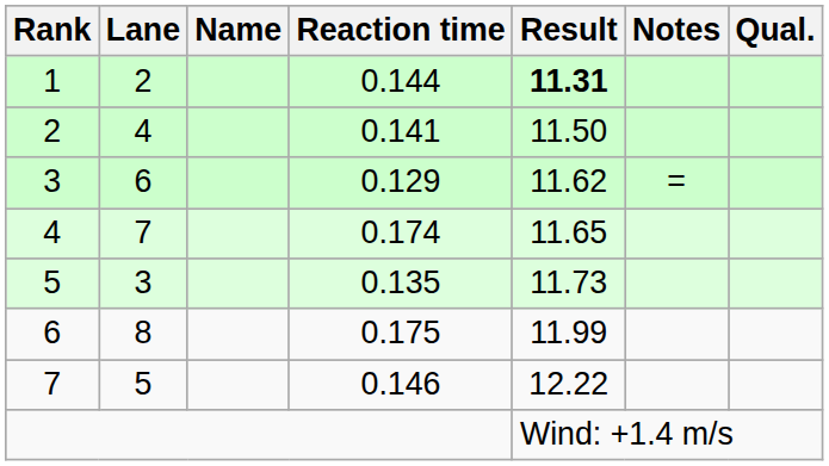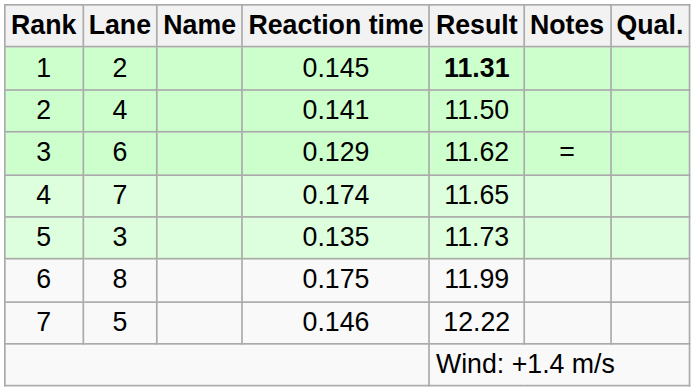 <table class="wikitable sortable" style="text-align:center">
 <tr>
 <th>Rank</th>
 <th>Lane</th>
 <th>Name</th>
 <th>Reaction time</th>
 <th>Result</th>
 <th>Notes</th>
 <th>Qual.</th>
 </tr>
 <tr bgcolor=ccffcc>
 <td>1</td>
 <td>2</td>
 <td align="left"></td>
-<td>0.144</td>
+<td>0.145</td>
 <td><strong>11.31</strong></td>
 <td></td>
 <td></td>
 </tr>
 <tr bgcolor=ccffcc>
 <td>2</td>
 <td>4</td>
 <td align="left"></td>
 <td>0.141</td>
 <td>11.50</td>
 <td></td>
 <td></td>
 </tr>
 <tr bgcolor=ccffcc>
 <td>3</td>
 <td>6</td>
 <td align="left"></td>
 <td>0.129</td>
 <td>11.62</td>
 <td>=</td>
 <td></td>
 </tr>
 <tr bgcolor=ddffdd>
 <td>4</td>
 <td>7</td>
 <td align="left"></td>
 <td>0.174</td>
 <td>11.65</td>
 <td></td>
 <td></td>
 </tr>
 <tr bgcolor=ddffdd>
 <td>5</td>
 <td>3</td>
 <td align="left"></td>
 <td>0.135</td>
 <td>11.73</td>
 <td></td>
 <td></td>
 </tr>
 <tr>
 <td>6</td>
 <td>8</td>
 <td align="left"></td>
 <td>0.175</td>
 <td>11.99</td>
 <td></td>
 <td></td>
 </tr>
 <tr>
 <td>7</td>
 <td>5</td>
 <td align="left"></td>
 <td>0.146</td>
 <td>12.22</td>
 <td></td>
 <td></td>
 </tr>
 <tr class="sortbottom">
 <td colspan=4></td>
 <td colspan="3" style="text-align:left;">Wind: +1.4 m/s</td>
 </tr>
 </table>
